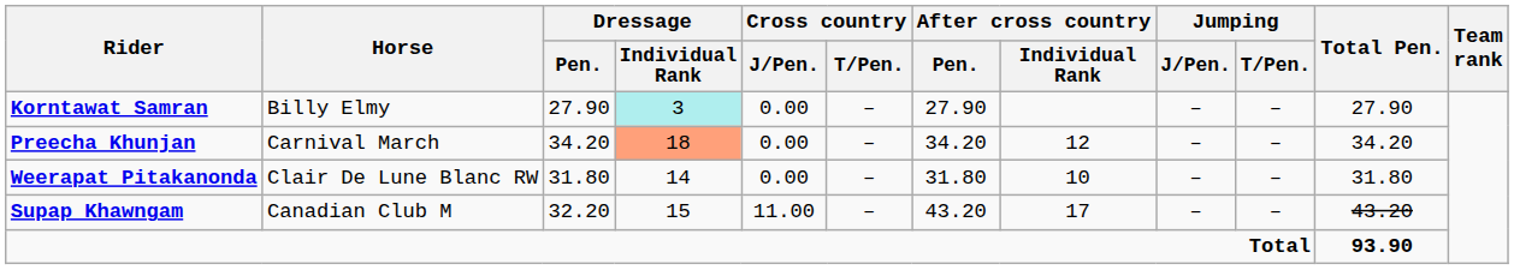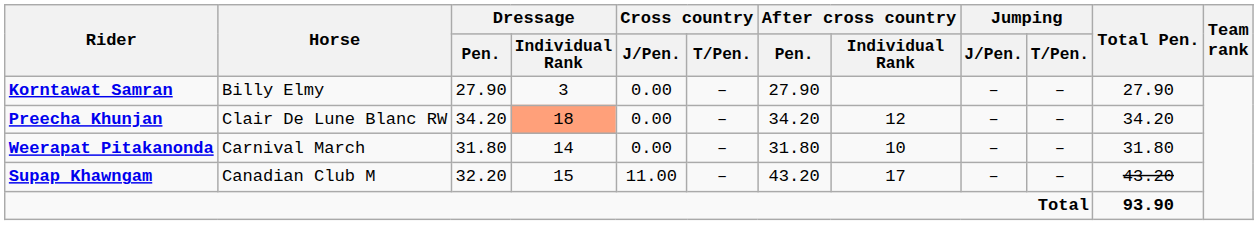 <table class="wikitable" style="font-size:90%;text-align:center">
 <tr>
 <th rowspan="2">Rider</th>
 <th rowspan="2">Horse</th>
 <th colspan="2">Dressage</th>
 <th colspan="2">Cross country</th>
 <th colspan="2">After cross country</th>
 <th colspan="2">Jumping</th>
 <th rowspan="2">Total Pen.</th>
 <th rowspan="2">Team<br>rank</th>
 </tr>
 <tr style=font-size:95%>
 <th>Pen.</th>
 <th>Individual<br>Rank</th>
 <th>J/Pen.</th>
 <th>T/Pen.</th>
 <th>Pen.</th>
 <th>Individual<br>Rank</th>
 <th>J/Pen.</th>
 <th>T/Pen.</th>
 </tr>
 <tr>
 <td align=left><strong><a href='#'>Korntawat Samran</a></strong></td>
 <td align=left>Billy Elmy</td>
 <td>27.90</td>
-<td style="background: paleturquoise;">3</td>
+<td>3</td>
 <td>0.00</td>
 <td>–</td>
 <td>27.90</td>
 <td></td>
 <td>–</td>
 <td>–</td>
 <td>27.90</td>
 <td rowspan=5></td>
 </tr>
 <tr>
 <td align=left><strong><a href='#'>Preecha Khunjan</a></strong></td>
-<td align=left>Carnival March</td>
+<td align=left>Clair De Lune Blanc RW</td>
 <td>34.20</td>
 <td style="background: lightsalmon;">18</td>
 <td>0.00</td>
 <td>–</td>
 <td>34.20</td>
 <td>12</td>
 <td>–</td>
 <td>–</td>
 <td>34.20</td>
 </tr>
 <tr>
 <td align=left><strong><a href='#'>Weerapat Pitakanonda</a></strong></td>
-<td align=left>Clair De Lune Blanc RW</td>
+<td align=left>Carnival March</td>
 <td>31.80</td>
 <td>14</td>
 <td>0.00</td>
 <td>–</td>
 <td>31.80</td>
 <td>10</td>
 <td>–</td>
 <td>–</td>
 <td>31.80</td>
 </tr>
 <tr>
 <td align=left><strong><a href='#'>Supap Khawngam</a></strong></td>
 <td align=left>Canadian Club M</td>
 <td>32.20</td>
 <td>15</td>
 <td>11.00</td>
 <td>–</td>
 <td>43.20</td>
 <td>17</td>
 <td>–</td>
 <td>–</td>
 <td><s>43.20</s></td>
 </tr>
 <tr>
 <td align=right colspan=10><strong>Total</strong></td>
 <td><strong>93.90</strong></td>
 </tr>
 </table>
